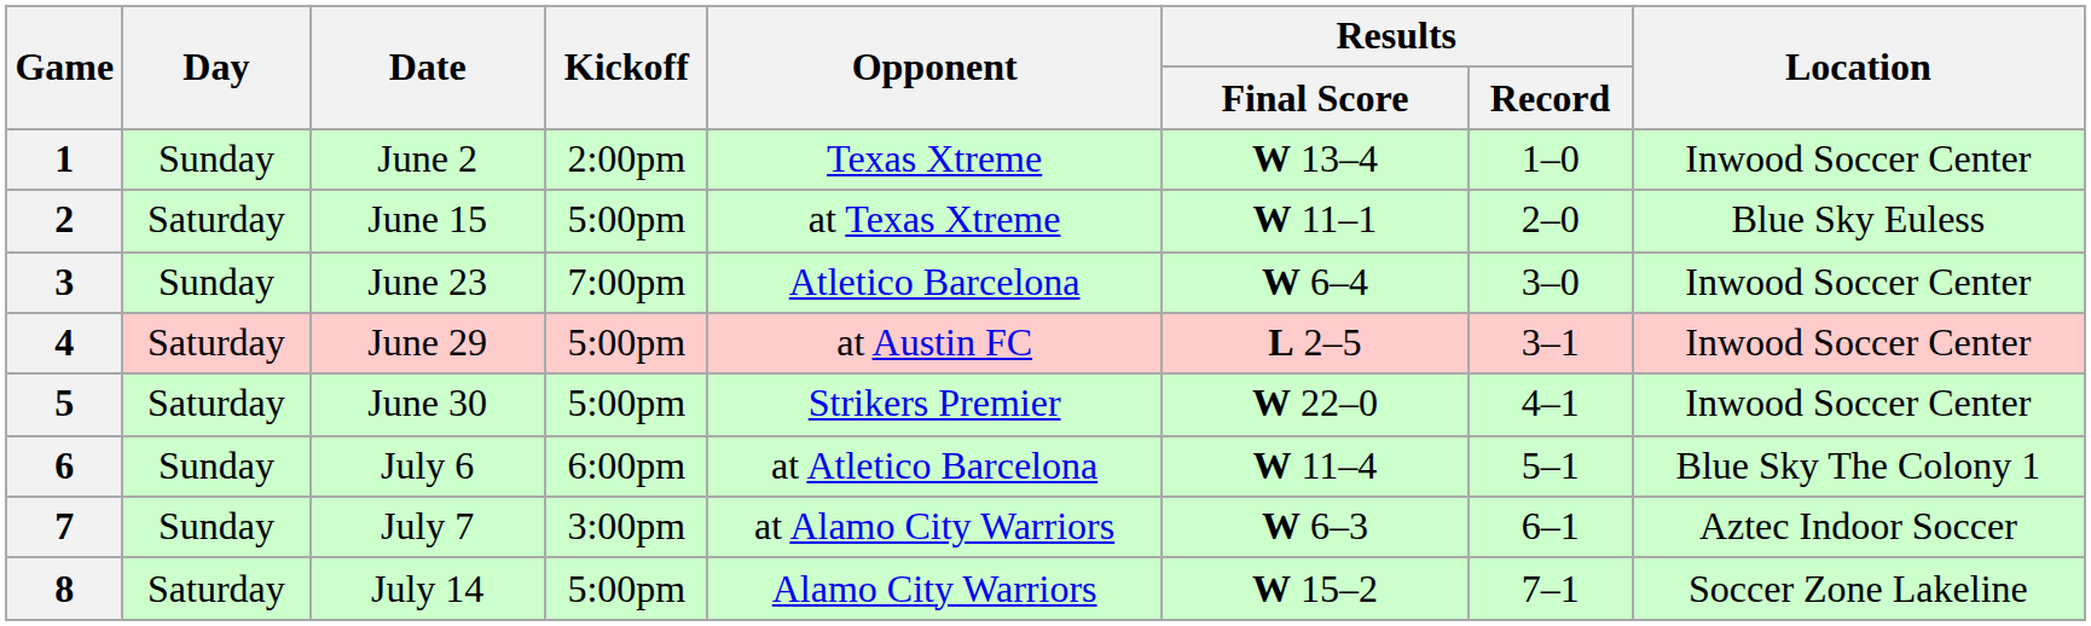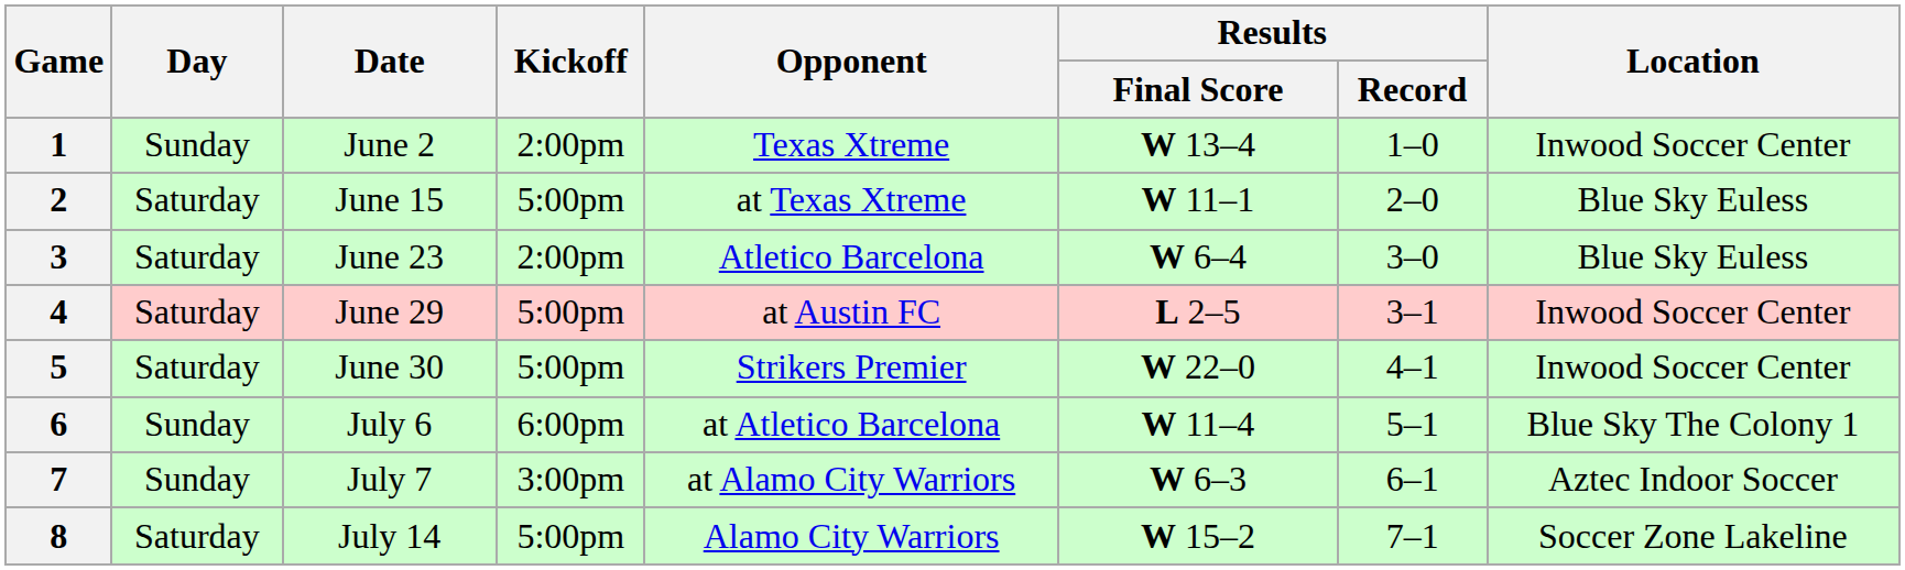 <table class="wikitable">
 <tr>
 <th rowspan="2" width="40">Game</th>
 <th rowspan="2" width="70">Day</th>
 <th rowspan="2" width="90">Date</th>
 <th rowspan="2" width="60">Kickoff</th>
 <th rowspan="2" width="180">Opponent</th>
 <th colspan="2" width="180">Results</th>
 <th rowspan="2" width="180">Location</th>
 </tr>
 <tr>
 <th width="120">Final Score</th>
 <th width="60">Record</th>
 </tr>
 <tr align="center" bgcolor="#CCFFCC">
 <th>1</th>
 <td>Sunday</td>
 <td>June 2</td>
 <td>2:00pm</td>
 <td><a href='#'>Texas Xtreme</a></td>
 <td><strong>W</strong> 13–4</td>
 <td>1–0</td>
 <td>Inwood Soccer Center</td>
 </tr>
 <tr align="center" bgcolor="#CCFFCC">
 <th>2</th>
 <td>Saturday</td>
 <td>June 15</td>
 <td>5:00pm</td>
 <td>at <a href='#'>Texas Xtreme</a></td>
 <td><strong>W</strong> 11–1</td>
 <td>2–0</td>
 <td>Blue Sky Euless</td>
 </tr>
 <tr align="center" bgcolor="#CCFFCC">
 <th>3</th>
-<td>Sunday</td>
+<td>Saturday</td>
 <td>June 23</td>
-<td>7:00pm</td>
+<td>2:00pm</td>
 <td><a href='#'>Atletico Barcelona</a></td>
 <td><strong>W</strong> 6–4</td>
 <td>3–0</td>
-<td>Inwood Soccer Center</td>
+<td>Blue Sky Euless</td>
 </tr>
 <tr align="center" bgcolor="#FFCCCC">
 <th>4</th>
 <td>Saturday</td>
 <td>June 29</td>
 <td>5:00pm</td>
 <td>at <a href='#'>Austin FC</a></td>
 <td><strong>L</strong> 2–5</td>
 <td>3–1</td>
 <td>Inwood Soccer Center</td>
 </tr>
 <tr align="center" bgcolor="#CCFFCC">
 <th>5</th>
 <td>Saturday</td>
 <td>June 30</td>
 <td>5:00pm</td>
 <td><a href='#'>Strikers Premier</a></td>
 <td><strong>W</strong> 22–0</td>
 <td>4–1</td>
 <td>Inwood Soccer Center</td>
 </tr>
 <tr align="center" bgcolor="#CCFFCC">
 <th>6</th>
 <td>Sunday</td>
 <td>July 6</td>
 <td>6:00pm</td>
 <td>at <a href='#'>Atletico Barcelona</a></td>
 <td><strong>W</strong> 11–4</td>
 <td>5–1</td>
 <td>Blue Sky The Colony 1</td>
 </tr>
 <tr align="center" bgcolor="#CCFFCC">
 <th>7</th>
 <td>Sunday</td>
 <td>July 7</td>
 <td>3:00pm</td>
 <td>at <a href='#'>Alamo City Warriors</a></td>
 <td><strong>W</strong> 6–3</td>
 <td>6–1</td>
 <td>Aztec Indoor Soccer</td>
 </tr>
 <tr align="center" bgcolor="#CCFFCC">
 <th>8</th>
 <td>Saturday</td>
 <td>July 14</td>
 <td>5:00pm</td>
 <td><a href='#'>Alamo City Warriors</a></td>
 <td><strong>W</strong> 15–2</td>
 <td>7–1</td>
 <td>Soccer Zone Lakeline</td>
 </tr>
 </table>
